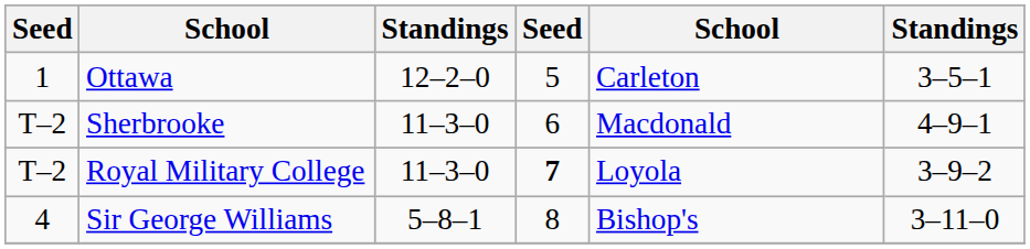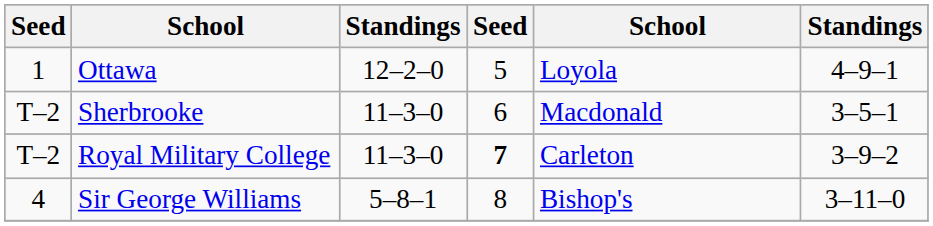 <table class="wikitable">
 <tr>
 <th>Seed</th>
 <th style="width:150px">School</th>
 <th>Standings</th>
 <th>Seed</th>
 <th style="width:150px">School</th>
 <th>Standings</th>
 </tr>
 <tr>
 <td align=center>1</td>
 <td><a href='#'>Ottawa</a></td>
 <td align=center>12–2–0</td>
 <td align=center>5</td>
-<td><a href='#'>Carleton</a></td>
-<td align=center>3–5–1</td>
+<td><a href='#'>Loyola</a></td>
+<td align=center>4–9–1</td>
 </tr>
 <tr>
 <td align=center>T–2</td>
 <td><a href='#'>Sherbrooke</a></td>
 <td align=center>11–3–0</td>
 <td align=center>6</td>
 <td><a href='#'>Macdonald</a></td>
-<td align=center>4–9–1</td>
+<td align=center>3–5–1</td>
 </tr>
 <tr>
 <td align=center>T–2</td>
 <td><a href='#'>Royal Military College</a></td>
 <td align=center>11–3–0</td>
 <td align=center><strong>7</strong></td>
-<td><a href='#'>Loyola</a></td>
+<td><a href='#'>Carleton</a></td>
 <td align=center>3–9–2</td>
 </tr>
 <tr>
 <td align=center>4</td>
 <td><a href='#'>Sir George Williams</a></td>
 <td align=center>5–8–1</td>
 <td align=center>8</td>
 <td><a href='#'>Bishop's</a></td>
 <td align=center>3–11–0</td>
 </tr>
 <tr>
 </tr>
 </table>
